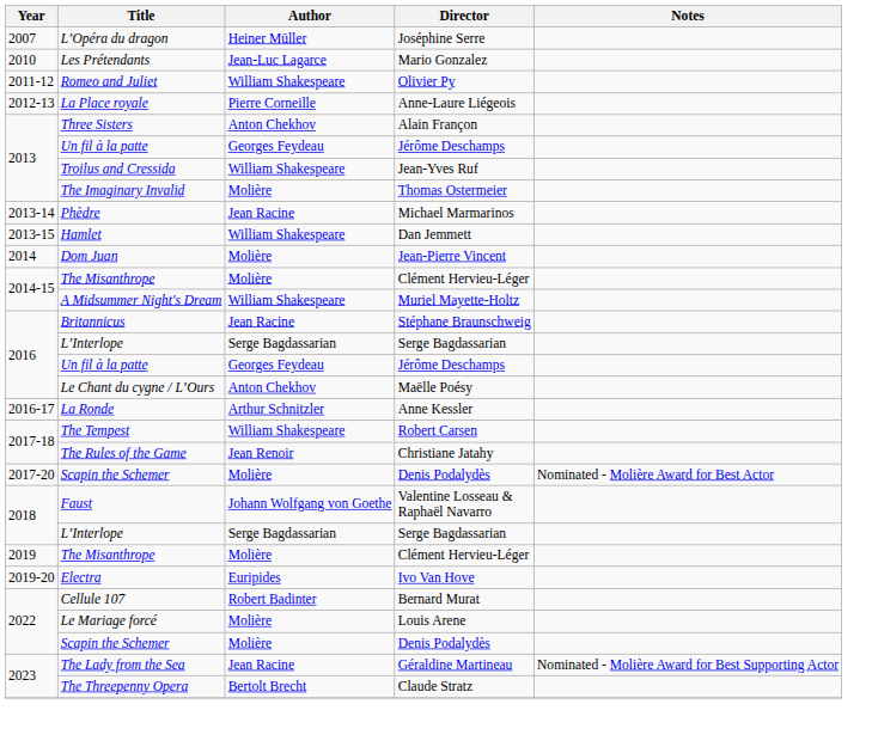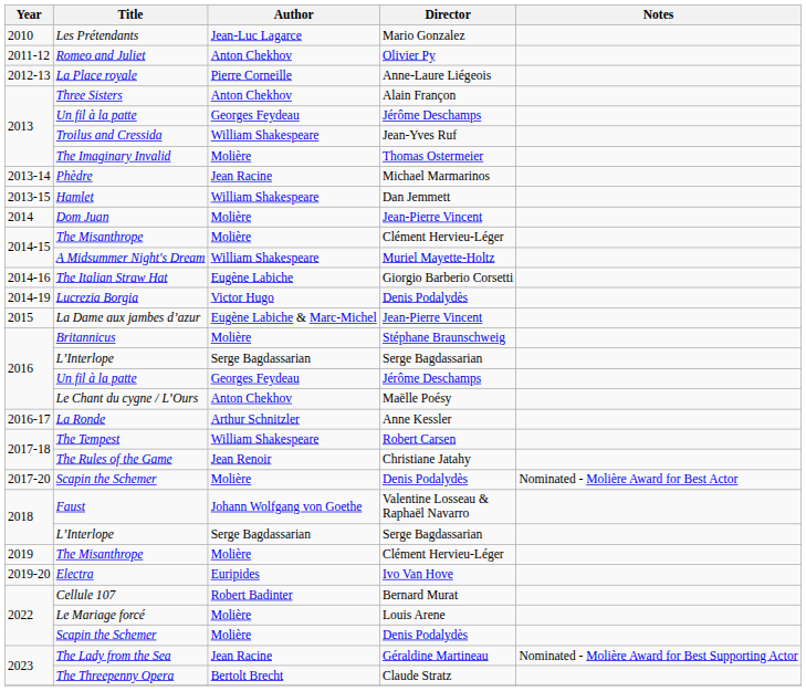 <table class="wikitable">
 <tr>
 <th>Year</th>
 <th>Title</th>
 <th>Author</th>
 <th>Director</th>
 <th>Notes</th>
-</tr>
-<tr>
-<td>2007</td>
-<td><em>L’Opéra du dragon</em></td>
-<td><a href='#'>Heiner Müller</a></td>
-<td>Joséphine Serre</td>
-<td></td>
 </tr>
 <tr>
 <td>2010</td>
 <td><em>Les Prétendants</em></td>
 <td><a href='#'>Jean-Luc Lagarce</a></td>
 <td>Mario Gonzalez</td>
 <td></td>
 </tr>
 <tr>
 <td>2011-12</td>
 <td><em><a href='#'>Romeo and Juliet</a></em></td>
-<td><a href='#'>William Shakespeare</a></td>
+<td><a href='#'>Anton Chekhov</a></td>
 <td><a href='#'>Olivier Py</a></td>
 <td></td>
 </tr>
 <tr>
 <td>2012-13</td>
 <td><em><a href='#'>La Place royale</a></em></td>
 <td><a href='#'>Pierre Corneille</a></td>
 <td>Anne-Laure Liégeois</td>
 <td></td>
 </tr>
 <tr>
 <td rowspan=4>2013</td>
 <td><em><a href='#'>Three Sisters</a></em></td>
 <td><a href='#'>Anton Chekhov</a></td>
 <td>Alain Françon</td>
 <td></td>
 </tr>
 <tr>
 <td><em><a href='#'>Un fil à la patte</a></em></td>
 <td><a href='#'>Georges Feydeau</a></td>
 <td><a href='#'>Jérôme Deschamps</a></td>
 <td></td>
 </tr>
 <tr>
 <td><em><a href='#'>Troilus and Cressida</a></em></td>
 <td><a href='#'>William Shakespeare</a></td>
 <td>Jean-Yves Ruf</td>
 <td></td>
 </tr>
 <tr>
 <td><em><a href='#'>The Imaginary Invalid</a></em></td>
 <td><a href='#'>Molière</a></td>
 <td><a href='#'>Thomas Ostermeier</a></td>
 <td></td>
 </tr>
 <tr>
 <td>2013-14</td>
 <td><em><a href='#'>Phèdre</a></em></td>
 <td><a href='#'>Jean Racine</a></td>
 <td>Michael Marmarinos</td>
 <td></td>
 </tr>
 <tr>
 <td>2013-15</td>
 <td><em><a href='#'>Hamlet</a></em></td>
 <td><a href='#'>William Shakespeare</a></td>
 <td>Dan Jemmett</td>
 <td></td>
 </tr>
 <tr>
 <td>2014</td>
 <td><em><a href='#'>Dom Juan</a></em></td>
 <td><a href='#'>Molière</a></td>
 <td><a href='#'>Jean-Pierre Vincent</a></td>
 <td></td>
 </tr>
 <tr>
 <td rowspan=2>2014-15</td>
 <td><em><a href='#'>The Misanthrope</a></em></td>
 <td><a href='#'>Molière</a></td>
 <td>Clément Hervieu-Léger</td>
 <td></td>
 </tr>
 <tr>
 <td><em><a href='#'>A Midsummer Night's Dream</a></em></td>
 <td><a href='#'>William Shakespeare</a></td>
 <td><a href='#'>Muriel Mayette-Holtz</a></td>
 <td></td>
 </tr>
 <tr>
+<td>2014-16</td>
+<td><em><a href='#'>The Italian Straw Hat</a></em></td>
+<td><a href='#'>Eugène Labiche</a></td>
+<td>Giorgio Barberio Corsetti</td>
+<td></td>
+</tr>
+<tr>
+<td>2014-19</td>
+<td><em><a href='#'>Lucrezia Borgia</a></em></td>
+<td><a href='#'>Victor Hugo</a></td>
+<td><a href='#'>Denis Podalydès</a></td>
+<td></td>
+</tr>
+<tr>
+<td>2015</td>
+<td><em>La Dame aux jambes d’azur</em></td>
+<td><a href='#'>Eugène Labiche</a> & <a href='#'>Marc-Michel</a></td>
+<td><a href='#'>Jean-Pierre Vincent</a></td>
+<td></td>
+</tr>
+<tr>
 <td rowspan=4>2016</td>
 <td><em><a href='#'>Britannicus</a></em></td>
-<td><a href='#'>Jean Racine</a></td>
+<td><a href='#'>Molière</a></td>
 <td><a href='#'>Stéphane Braunschweig</a></td>
 <td></td>
 </tr>
 <tr>
 <td><em>L’Interlope</em></td>
 <td>Serge Bagdassarian</td>
 <td>Serge Bagdassarian</td>
 <td></td>
 </tr>
 <tr>
 <td><em><a href='#'>Un fil à la patte</a></em></td>
 <td><a href='#'>Georges Feydeau</a></td>
 <td><a href='#'>Jérôme Deschamps</a></td>
 <td></td>
 </tr>
 <tr>
 <td><em>Le Chant du cygne / L’Ours</em></td>
 <td><a href='#'>Anton Chekhov</a></td>
 <td>Maëlle Poésy</td>
 <td></td>
 </tr>
 <tr>
 <td>2016-17</td>
 <td><em><a href='#'>La Ronde</a></em></td>
 <td><a href='#'>Arthur Schnitzler</a></td>
 <td>Anne Kessler</td>
 <td></td>
 </tr>
 <tr>
 <td rowspan=2>2017-18</td>
 <td><em><a href='#'>The Tempest</a></em></td>
 <td><a href='#'>William Shakespeare</a></td>
 <td><a href='#'>Robert Carsen</a></td>
 <td></td>
 </tr>
 <tr>
 <td><em><a href='#'>The Rules of the Game</a></em></td>
 <td><a href='#'>Jean Renoir</a></td>
 <td>Christiane Jatahy</td>
 <td></td>
 </tr>
 <tr>
 <td>2017-20</td>
 <td><em><a href='#'>Scapin the Schemer</a></em></td>
 <td><a href='#'>Molière</a></td>
 <td><a href='#'>Denis Podalydès</a></td>
 <td>Nominated - <a href='#'>Molière Award for Best Actor</a></td>
 </tr>
 <tr>
 <td rowspan=2>2018</td>
 <td><em><a href='#'>Faust</a></em></td>
 <td><a href='#'>Johann Wolfgang von Goethe</a></td>
 <td>Valentine Losseau &<br> Raphaël Navarro</td>
 <td></td>
 </tr>
 <tr>
 <td><em>L’Interlope</em></td>
 <td>Serge Bagdassarian</td>
 <td>Serge Bagdassarian</td>
 <td></td>
 </tr>
 <tr>
 <td>2019</td>
 <td><em><a href='#'>The Misanthrope</a></em></td>
 <td><a href='#'>Molière</a></td>
 <td>Clément Hervieu-Léger</td>
 <td></td>
 </tr>
 <tr>
 <td>2019-20</td>
 <td><em><a href='#'>Electra</a></em></td>
 <td><a href='#'>Euripides</a></td>
 <td><a href='#'>Ivo Van Hove</a></td>
 <td></td>
 </tr>
 <tr>
 <td rowspan=3>2022</td>
 <td><em>Cellule 107</em></td>
 <td><a href='#'>Robert Badinter</a></td>
 <td>Bernard Murat</td>
 <td></td>
 </tr>
 <tr>
 <td><em>Le Mariage forcé</em></td>
 <td><a href='#'>Molière</a></td>
 <td>Louis Arene</td>
 <td></td>
 </tr>
 <tr>
 <td><em><a href='#'>Scapin the Schemer</a></em></td>
 <td><a href='#'>Molière</a></td>
 <td><a href='#'>Denis Podalydès</a></td>
 <td></td>
 </tr>
 <tr>
 <td rowspan=2>2023</td>
 <td><em><a href='#'>The Lady from the Sea</a></em></td>
 <td><a href='#'>Jean Racine</a></td>
 <td><a href='#'>Géraldine Martineau</a></td>
 <td>Nominated - <a href='#'>Molière Award for Best Supporting Actor</a></td>
 </tr>
 <tr>
 <td><em><a href='#'>The Threepenny Opera</a></em></td>
 <td><a href='#'>Bertolt Brecht</a></td>
 <td>Claude Stratz</td>
 <td></td>
 </tr>
 <tr>
 </tr>
 </table>
